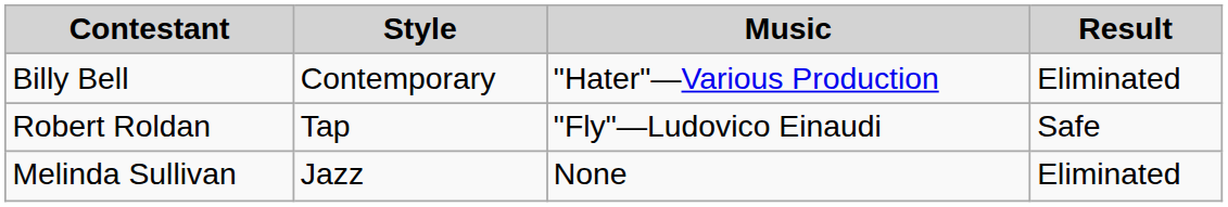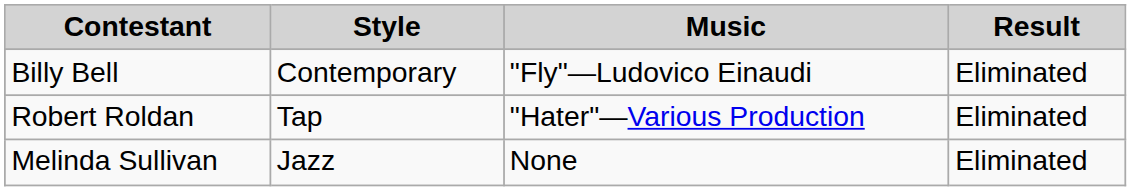 <table class="wikitable" style="width:40%;">
 <tr style="text-align:center; background:lightgrey;">
 <td><strong>Contestant</strong></td>
 <td><strong>Style</strong></td>
 <td><strong>Music</strong></td>
 <td><strong>Result</strong></td>
 </tr>
 <tr>
 <td>Billy Bell</td>
 <td>Contemporary</td>
-<td>"Hater"—<a href='#'>Various Production</a></td>
+<td>"Fly"—Ludovico Einaudi</td>
 <td>Eliminated</td>
 </tr>
 <tr>
 <td>Robert Roldan</td>
 <td>Tap</td>
-<td>"Fly"—Ludovico Einaudi</td>
-<td>Safe</td>
+<td>"Hater"—<a href='#'>Various Production</a></td>
+<td>Eliminated</td>
 </tr>
 <tr>
 <td>Melinda Sullivan</td>
 <td>Jazz</td>
 <td>None</td>
 <td>Eliminated</td>
 </tr>
 </table>
